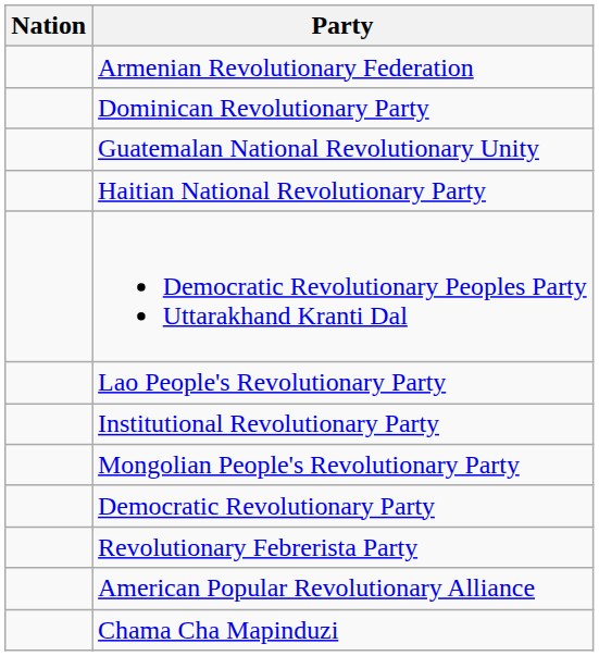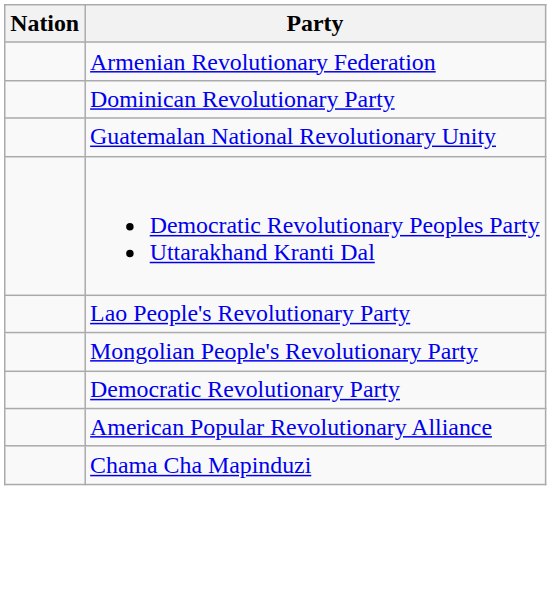 <table class="wikitable sortable">
 <tr>
 <th>Nation</th>
 <th>Party</th>
 </tr>
 <tr>
 <td></td>
 <td><a href='#'>Armenian Revolutionary Federation</a></td>
 </tr>
 <tr>
 <td></td>
 <td><a href='#'>Dominican Revolutionary Party</a></td>
 </tr>
 <tr>
 <td></td>
 <td><a href='#'>Guatemalan National Revolutionary Unity</a></td>
 </tr>
 <tr>
 <td></td>
-<td><a href='#'>Haitian National Revolutionary Party</a></td>
-</tr>
-<tr>
-<td></td>
 <td><br><ul><li><a href='#'>Democratic Revolutionary Peoples Party</a></li><li><a href='#'>Uttarakhand Kranti Dal</a></li></ul></td>
 </tr>
 <tr>
 <td></td>
 <td><a href='#'>Lao People's Revolutionary Party</a></td>
-</tr>
-<tr>
-<td></td>
-<td><a href='#'>Institutional Revolutionary Party</a></td>
 </tr>
 <tr>
 <td></td>
 <td><a href='#'>Mongolian People's Revolutionary Party</a></td>
 </tr>
 <tr>
 <td></td>
 <td><a href='#'>Democratic Revolutionary Party</a></td>
 </tr>
 <tr>
 <td></td>
-<td><a href='#'>Revolutionary Febrerista Party</a></td>
-</tr>
-<tr>
-<td></td>
 <td><a href='#'>American Popular Revolutionary Alliance</a></td>
 </tr>
 <tr>
 <td></td>
 <td><a href='#'>Chama Cha Mapinduzi</a></td>
 </tr>
 </table>
